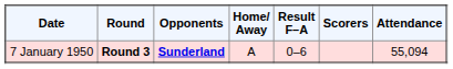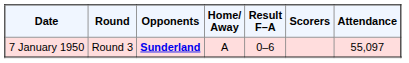 <table border="2" cellpadding="4" style="border-collapse:collapse; text-align:center; font-size:smaller;">
 <tr style="background:#f0f6ff;">
 <th><strong>Date</strong></th>
 <th><strong>Round</strong></th>
 <th><strong>Opponents</strong></th>
 <th><strong>Home/<br>Away</strong></th>
 <th><strong>Result<br>F–A</strong></th>
 <th><strong>Scorers</strong></th>
 <th><strong>Attendance</strong></th>
 </tr>
 <tr bgcolor="#ffdddd">
 <td>7 January 1950</td>
-<td><strong>Round 3</strong></td>
+<td>Round 3</td>
 <td><strong><a href='#'>Sunderland</a></strong></td>
 <td>A</td>
 <td>0–6</td>
 <td></td>
-<td>55,094</td>
+<td>55,097</td>
 </tr>
 </table>
